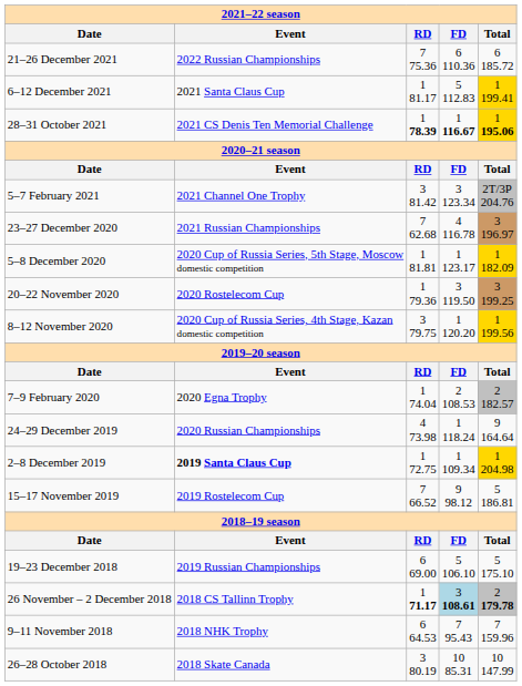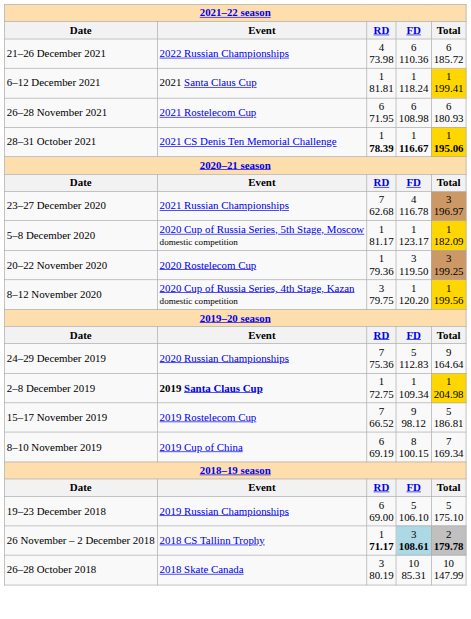 <table class="wikitable">
 <tr>
 <td style="background-color: #ffdead; " colspan=5 align=center><a href='#'><strong>2021–22 season</strong></a></td>
 </tr>
 <tr>
 <th>Date</th>
 <th>Event</th>
 <th><a href='#'>RD</a></th>
 <th><a href='#'>FD</a></th>
 <th>Total</th>
 </tr>
 <tr>
 <td>21–26 December 2021</td>
 <td><a href='#'>2022 Russian Championships</a></td>
-<td align=center>7 <br> 75.36</td>
+<td align=center>4 <br> 73.98</td>
 <td align=center>6 <br> 110.36</td>
 <td align=center>6 <br> 185.72</td>
 </tr>
 <tr>
 <td>6–12 December 2021</td>
 <td>2021 <a href='#'>Santa Claus Cup</a></td>
-<td align=center>1 <br> 81.17</td>
-<td align=center>5 <br> 112.83</td>
+<td align=center>1 <br> 81.81</td>
+<td align=center>1 <br> 118.24</td>
 <td align=center bgcolor=gold>1 <br> 199.41</td>
+</tr>
+<tr>
+<td>26–28 November 2021</td>
+<td><a href='#'>2021 Rostelecom Cup</a></td>
+<td align=center>6 <br> 71.95</td>
+<td align=center>6 <br> 108.98</td>
+<td align=center>6 <br> 180.93</td>
 </tr>
 <tr>
 <td>28–31 October 2021</td>
 <td><a href='#'>2021 CS Denis Ten Memorial Challenge</a></td>
 <td align=center>1 <br> <strong>78.39</strong></td>
 <td align=center>1 <br> <strong>116.67</strong></td>
 <td align=center bgcolor=gold>1 <br> <strong>195.06</strong></td>
 </tr>
 <tr>
 <td style="background-color: #ffdead; " colspan=5 align=center><a href='#'><strong>2020–21 season</strong></a></td>
 </tr>
 <tr>
 <th>Date</th>
 <th>Event</th>
 <th><a href='#'>RD</a></th>
 <th><a href='#'>FD</a></th>
 <th>Total</th>
 </tr>
 <tr>
-<td>5–7 February 2021</td>
-<td><a href='#'>2021 Channel One Trophy</a></td>
-<td align=center>3 <br> 81.42</td>
-<td align=center>3 <br> 123.34</td>
-<td align=center bgcolor=silver>2T/3P <br> 204.76</td>
-</tr>
-<tr>
 <td>23–27 December 2020</td>
 <td><a href='#'>2021 Russian Championships</a></td>
 <td align=center>7 <br> 62.68</td>
 <td align=center>4 <br> 116.78</td>
 <td align=center bgcolor=cc9966>3 <br> 196.97</td>
 </tr>
 <tr>
 <td>5–8 December 2020</td>
 <td><a href='#'>2020 Cup of Russia Series, 5th Stage, Moscow</a> <br> <small>domestic competition</small></td>
-<td align=center>1 <br> 81.81</td>
+<td align=center>1 <br> 81.17</td>
 <td align=center>1 <br> 123.17</td>
 <td align=center bgcolor=gold>1 <br> 182.09</td>
 </tr>
 <tr>
 <td>20–22 November 2020</td>
 <td><a href='#'>2020 Rostelecom Cup</a></td>
 <td align=center>1 <br> 79.36</td>
 <td align=center>3 <br> 119.50</td>
 <td align=center bgcolor=cc9966>3 <br> 199.25</td>
 </tr>
 <tr>
 <td>8–12 November 2020</td>
 <td><a href='#'>2020 Cup of Russia Series, 4th Stage, Kazan</a> <br> <small>domestic competition</small></td>
 <td align=center>3 <br> 79.75</td>
 <td align=center>1 <br> 120.20</td>
 <td align=center bgcolor=gold>1 <br> 199.56</td>
 </tr>
 <tr>
 <td style="background-color: #ffdead; " colspan=5 align=center><a href='#'><strong>2019–20 season</strong></a></td>
 </tr>
 <tr>
 <th>Date</th>
 <th>Event</th>
 <th><a href='#'>RD</a></th>
 <th><a href='#'>FD</a></th>
 <th>Total</th>
 </tr>
 <tr>
-<td>7–9 February 2020</td>
-<td>2020 <a href='#'>Egna Trophy</a></td>
-<td align=center>1 <br> 74.04</td>
-<td align=center>2 <br> 108.53</td>
-<td align=center bgcolor=silver>2 <br> 182.57</td>
-</tr>
-<tr>
 <td>24–29 December 2019</td>
 <td><a href='#'>2020 Russian Championships</a></td>
-<td align=center>4 <br> 73.98</td>
-<td align=center>1 <br> 118.24</td>
+<td align=center>7 <br> 75.36</td>
+<td align=center>5 <br> 112.83</td>
 <td align=center>9 <br> 164.64</td>
 </tr>
 <tr>
 <td>2–8 December 2019</td>
 <td><strong>2019 <a href='#'>Santa Claus Cup</a></strong></td>
 <td align=center>1 <br> 72.75</td>
 <td align=center>1 <br> 109.34</td>
 <td align=center bgcolor=gold>1 <br> 204.98</td>
 </tr>
 <tr>
 <td>15–17 November 2019</td>
 <td><a href='#'>2019 Rostelecom Cup</a></td>
 <td align=center>7 <br> 66.52</td>
 <td align=center>9 <br> 98.12</td>
 <td align=center>5 <br> 186.81</td>
+</tr>
+<tr>
+<td>8–10 November 2019</td>
+<td><a href='#'>2019 Cup of China</a></td>
+<td align=center>6 <br> 69.19</td>
+<td align=center>8 <br> 100.15</td>
+<td align=center>7 <br> 169.34</td>
 </tr>
 <tr>
 <td style="background-color: #ffdead; " colspan=5 align=center><a href='#'><strong>2018–19 season</strong></a></td>
 </tr>
 <tr>
 <th>Date</th>
 <th>Event</th>
 <th><a href='#'>RD</a></th>
 <th><a href='#'>FD</a></th>
 <th>Total</th>
 </tr>
 <tr>
 <td>19–23 December 2018</td>
 <td><a href='#'>2019 Russian Championships</a></td>
 <td align=center>6 <br> 69.00</td>
 <td align=center>5 <br> 106.10</td>
 <td align=center>5 <br> 175.10</td>
 </tr>
 <tr>
 <td>26 November – 2 December 2018</td>
 <td><a href='#'>2018 CS Tallinn Trophy</a></td>
 <td align=center>1 <br> <strong>71.17</strong></td>
 <td align=center style="background: lightblue;">3 <br> <strong>108.61</strong></td>
 <td align=center bgcolor=silver>2 <br> <strong>179.78</strong></td>
 </tr>
 <tr>
-<td>9–11 November 2018</td>
-<td><a href='#'>2018 NHK Trophy</a></td>
-<td align=center>6 <br> 64.53</td>
-<td align=center>7 <br> 95.43</td>
-<td align=center>7 <br> 159.96</td>
-</tr>
-<tr>
 <td>26–28 October 2018</td>
 <td><a href='#'>2018 Skate Canada</a></td>
 <td align=center>3 <br> 80.19</td>
 <td align=center>10 <br> 85.31</td>
 <td align=center>10 <br> 147.99</td>
 </tr>
 </table>
